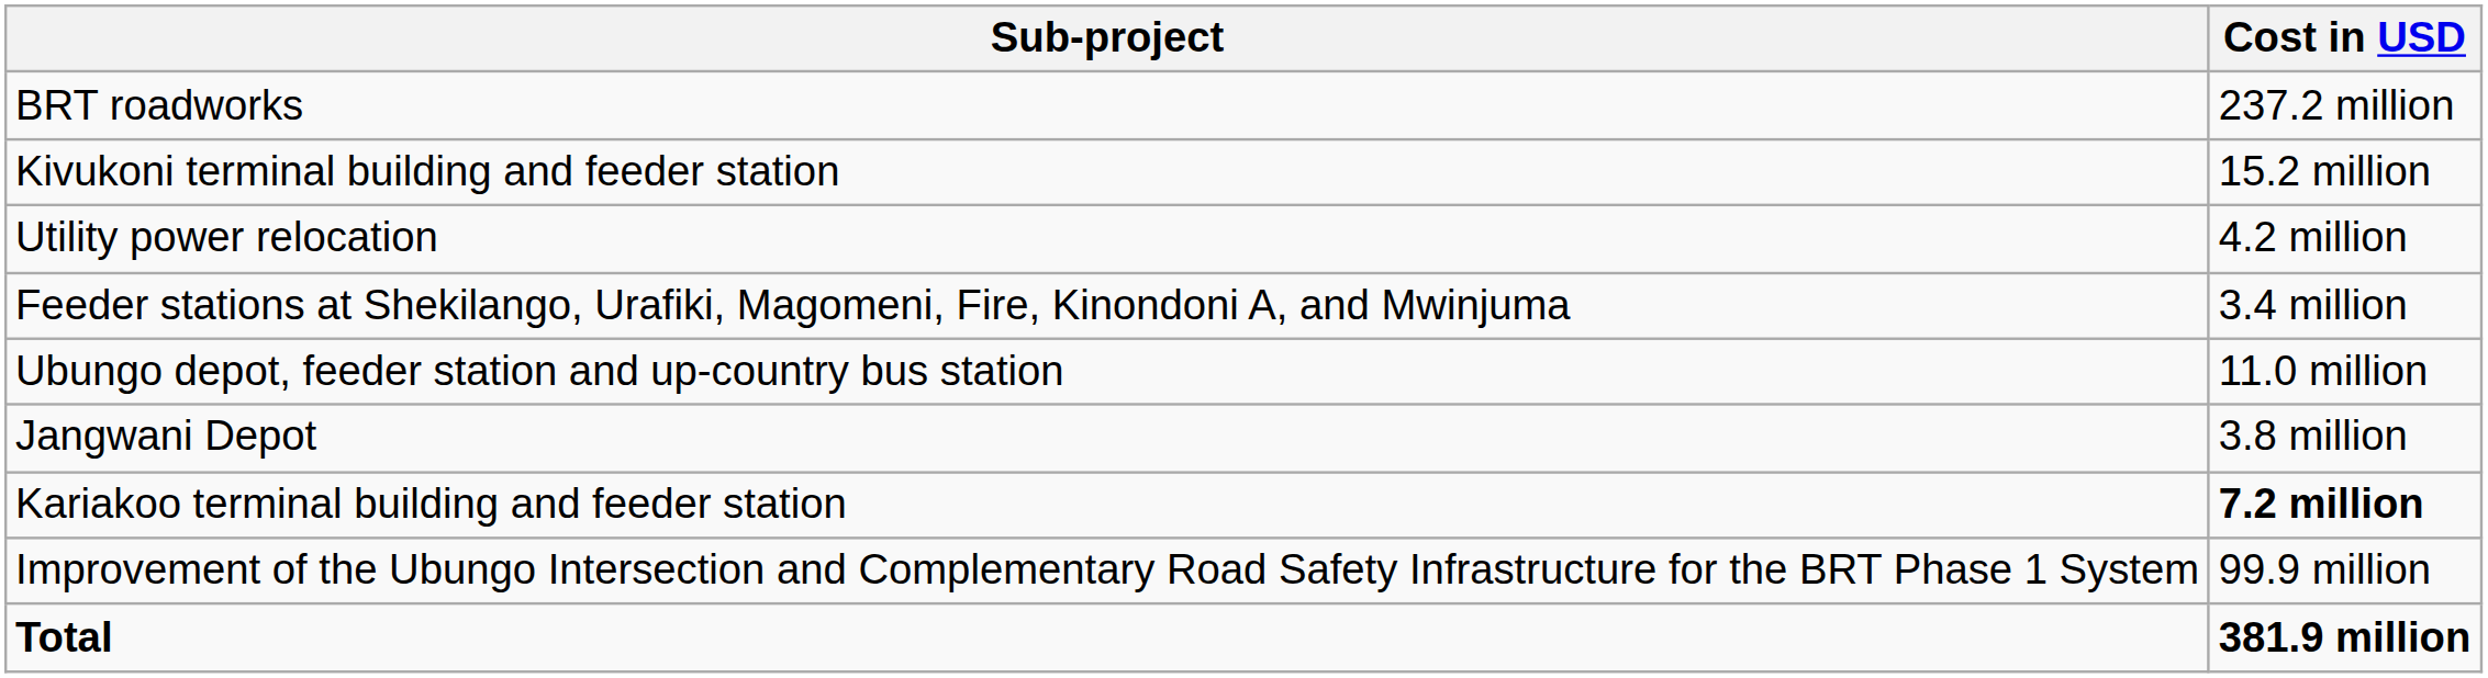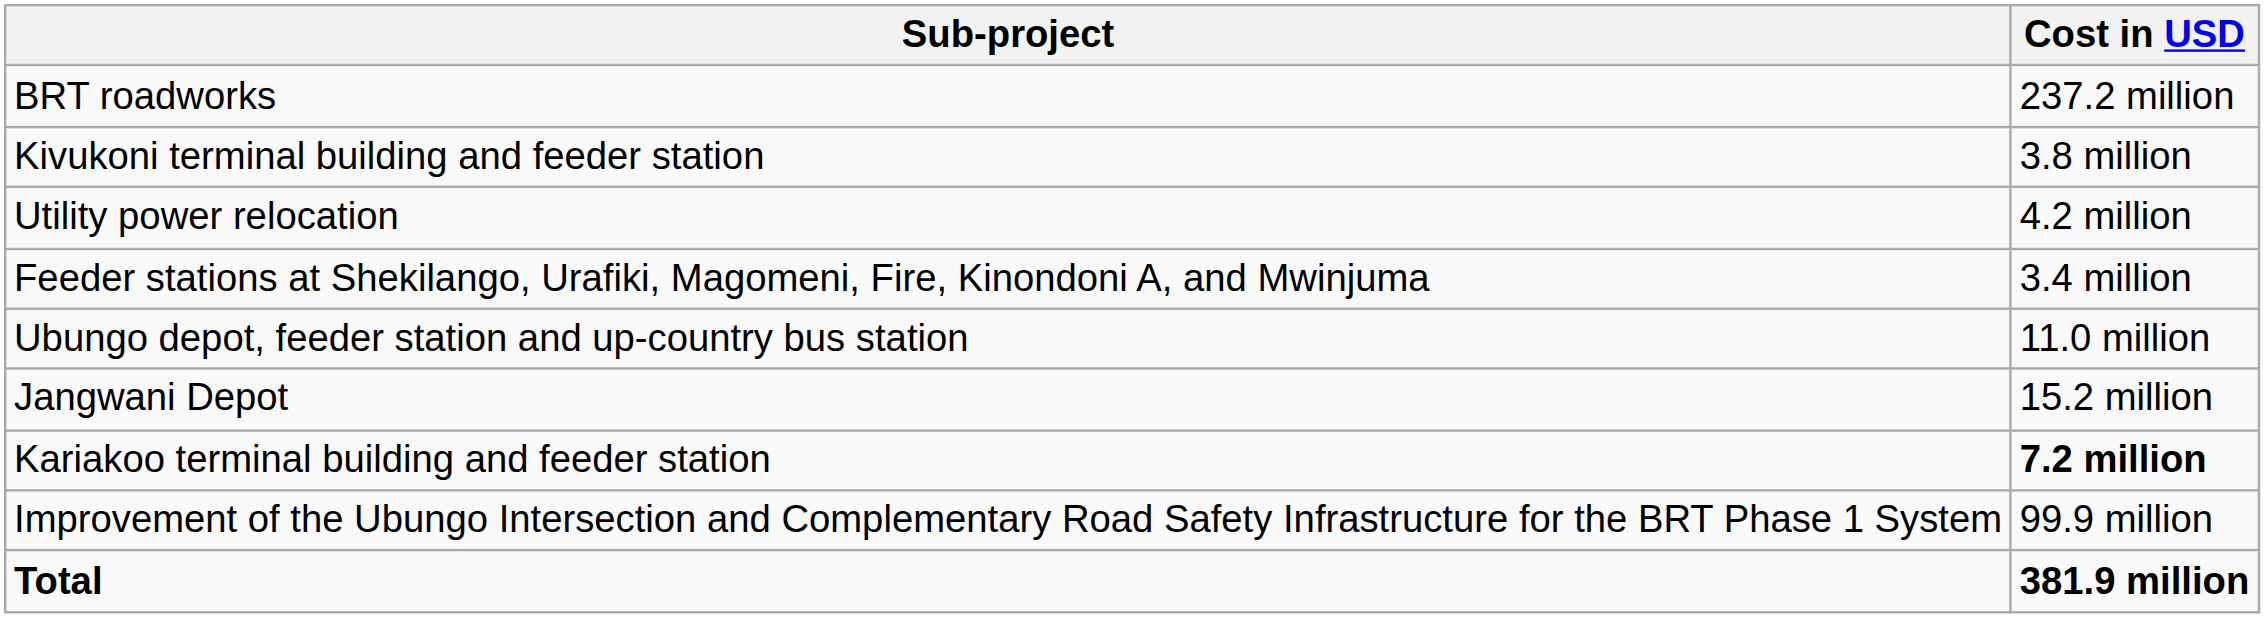 <table class="wikitable">
 <tr>
 <th>Sub-project</th>
 <th>Cost in <a href='#'>USD</a></th>
 </tr>
 <tr>
 <td>BRT roadworks</td>
 <td>237.2 million</td>
 </tr>
 <tr>
 <td>Kivukoni terminal building and feeder station</td>
-<td>15.2 million</td>
+<td>3.8 million</td>
 </tr>
 <tr>
 <td>Utility power relocation</td>
 <td>4.2 million</td>
 </tr>
 <tr>
 <td>Feeder stations at Shekilango, Urafiki, Magomeni, Fire, Kinondoni A, and Mwinjuma</td>
 <td>3.4 million</td>
 </tr>
 <tr>
 <td>Ubungo depot, feeder station and up-country bus station</td>
 <td>11.0 million</td>
 </tr>
 <tr>
 <td>Jangwani Depot</td>
-<td>3.8 million</td>
+<td>15.2 million</td>
 </tr>
 <tr>
 <td>Kariakoo terminal building and feeder station</td>
 <td><strong>7.2 million</strong></td>
 </tr>
 <tr>
 <td>Improvement of the Ubungo Intersection and Complementary Road Safety Infrastructure for the BRT Phase 1 System</td>
 <td>99.9 million</td>
 </tr>
 <tr>
 <td><strong>Total</strong></td>
 <td><strong>381.9 million</strong></td>
 </tr>
 </table>
